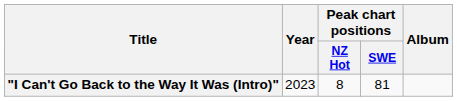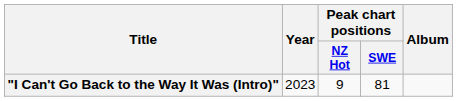 <table class="wikitable plainrowheaders" style="text-align:center;">
 <tr>
 <th scope="col" rowspan="2">Title</th>
 <th scope="col" rowspan="2">Year</th>
 <th scope="col" colspan="2">Peak chart positions</th>
 <th scope="col" rowspan="2">Album</th>
 </tr>
 <tr>
 <th scope="col" style="width:3em;font-size:90%;"><a href='#'>NZ<br>Hot</a><br></th>
 <th scope="col" style="width:3em;font-size:90%;"><a href='#'>SWE</a><br></th>
 </tr>
 <tr>
 <th scope="row">"I Can't Go Back to the Way It Was (Intro)"</th>
 <td>2023</td>
-<td>8</td>
+<td>9</td>
 <td>81</td>
 <td></td>
 </tr>
 </table>
